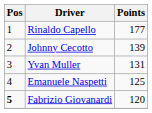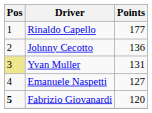 <table class="wikitable" style="font-size: 85%;">
 <tr>
 <th>Pos</th>
 <th>Driver</th>
 <th>Points</th>
 </tr>
 <tr>
 <td>1</td>
 <td> <a href='#'>Rinaldo Capello</a></td>
 <td align="right">177</td>
 </tr>
 <tr>
 <td>2</td>
 <td> <a href='#'>Johnny Cecotto</a></td>
-<td align="right">139</td>
+<td align="right">136</td>
 </tr>
 <tr>
-<td>3</td>
+<td style="background: khaki;">3</td>
 <td> <a href='#'>Yvan Muller</a></td>
 <td align="right">131</td>
 </tr>
 <tr>
 <td>4</td>
 <td> <a href='#'>Emanuele Naspetti</a></td>
-<td align="right">125</td>
+<td align="right">127</td>
 </tr>
 <tr>
 <td><strong>5</strong></td>
 <td> <a href='#'>Fabrizio Giovanardi</a></td>
 <td align="right">120</td>
 </tr>
 <tr>
 </tr>
 </table>
